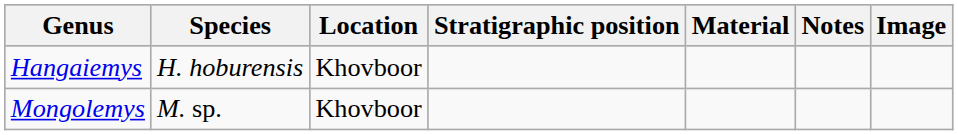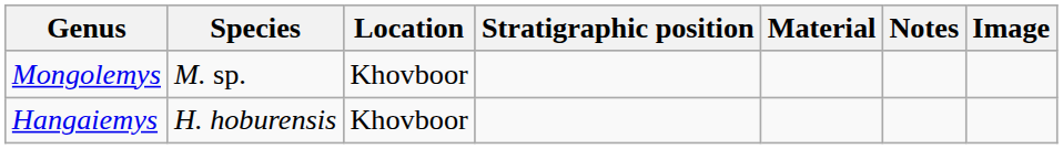 <table class="wikitable">
 <tr>
 <th>Genus</th>
 <th>Species</th>
 <th>Location</th>
 <th>Stratigraphic position</th>
 <th>Material</th>
 <th>Notes</th>
 <th>Image</th>
 </tr>
 <tr>
+<td><em><a href='#'>Mongolemys</a></em></td>
+<td><em>M.</em> sp.</td>
+<td>Khovboor</td>
+<td></td>
+<td></td>
+<td></td>
+<td></td>
+</tr>
+<tr>
 <td><em><a href='#'>Hangaiemys</a></em></td>
 <td><em>H. hoburensis</em></td>
 <td>Khovboor</td>
 <td></td>
 <td></td>
 <td></td>
 <td></td>
 </tr>
-<tr>
-<td><em><a href='#'>Mongolemys</a></em></td>
-<td><em>M.</em> sp.</td>
-<td>Khovboor</td>
-<td></td>
-<td></td>
-<td></td>
-<td></td>
-</tr>
 </table>
